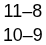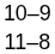 <table style="text-align:center">
 <tr>
 <th width=200></th>
 <th width=100></th>
 <th width=200></th>
 </tr>
 <tr>
 <td align=right><strong></strong></td>
-<td>11–8</td>
+<td>10–9</td>
 <td align=left></td>
 </tr>
 <tr>
 <td align=right><strong></strong></td>
-<td>10–9</td>
+<td>11–8</td>
 <td align=left></td>
 </tr>
 </table>
